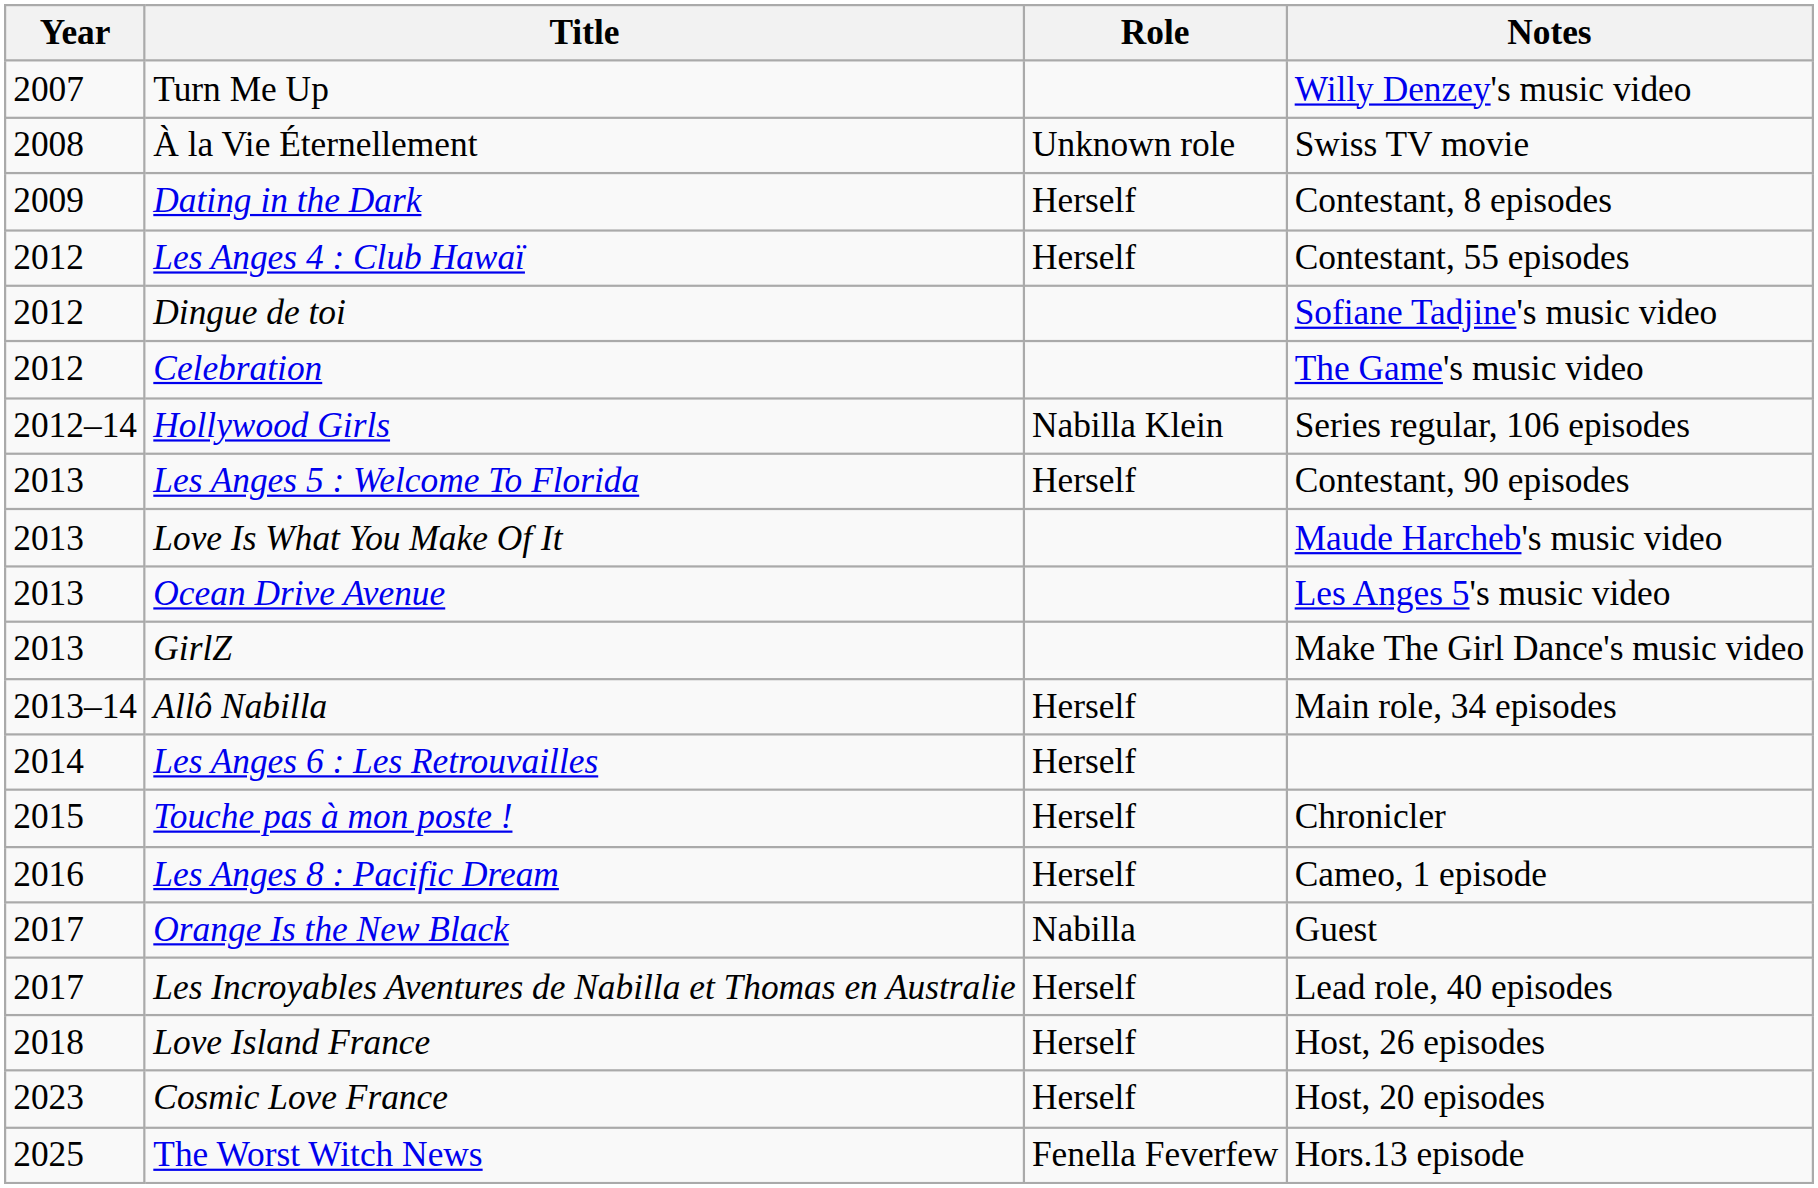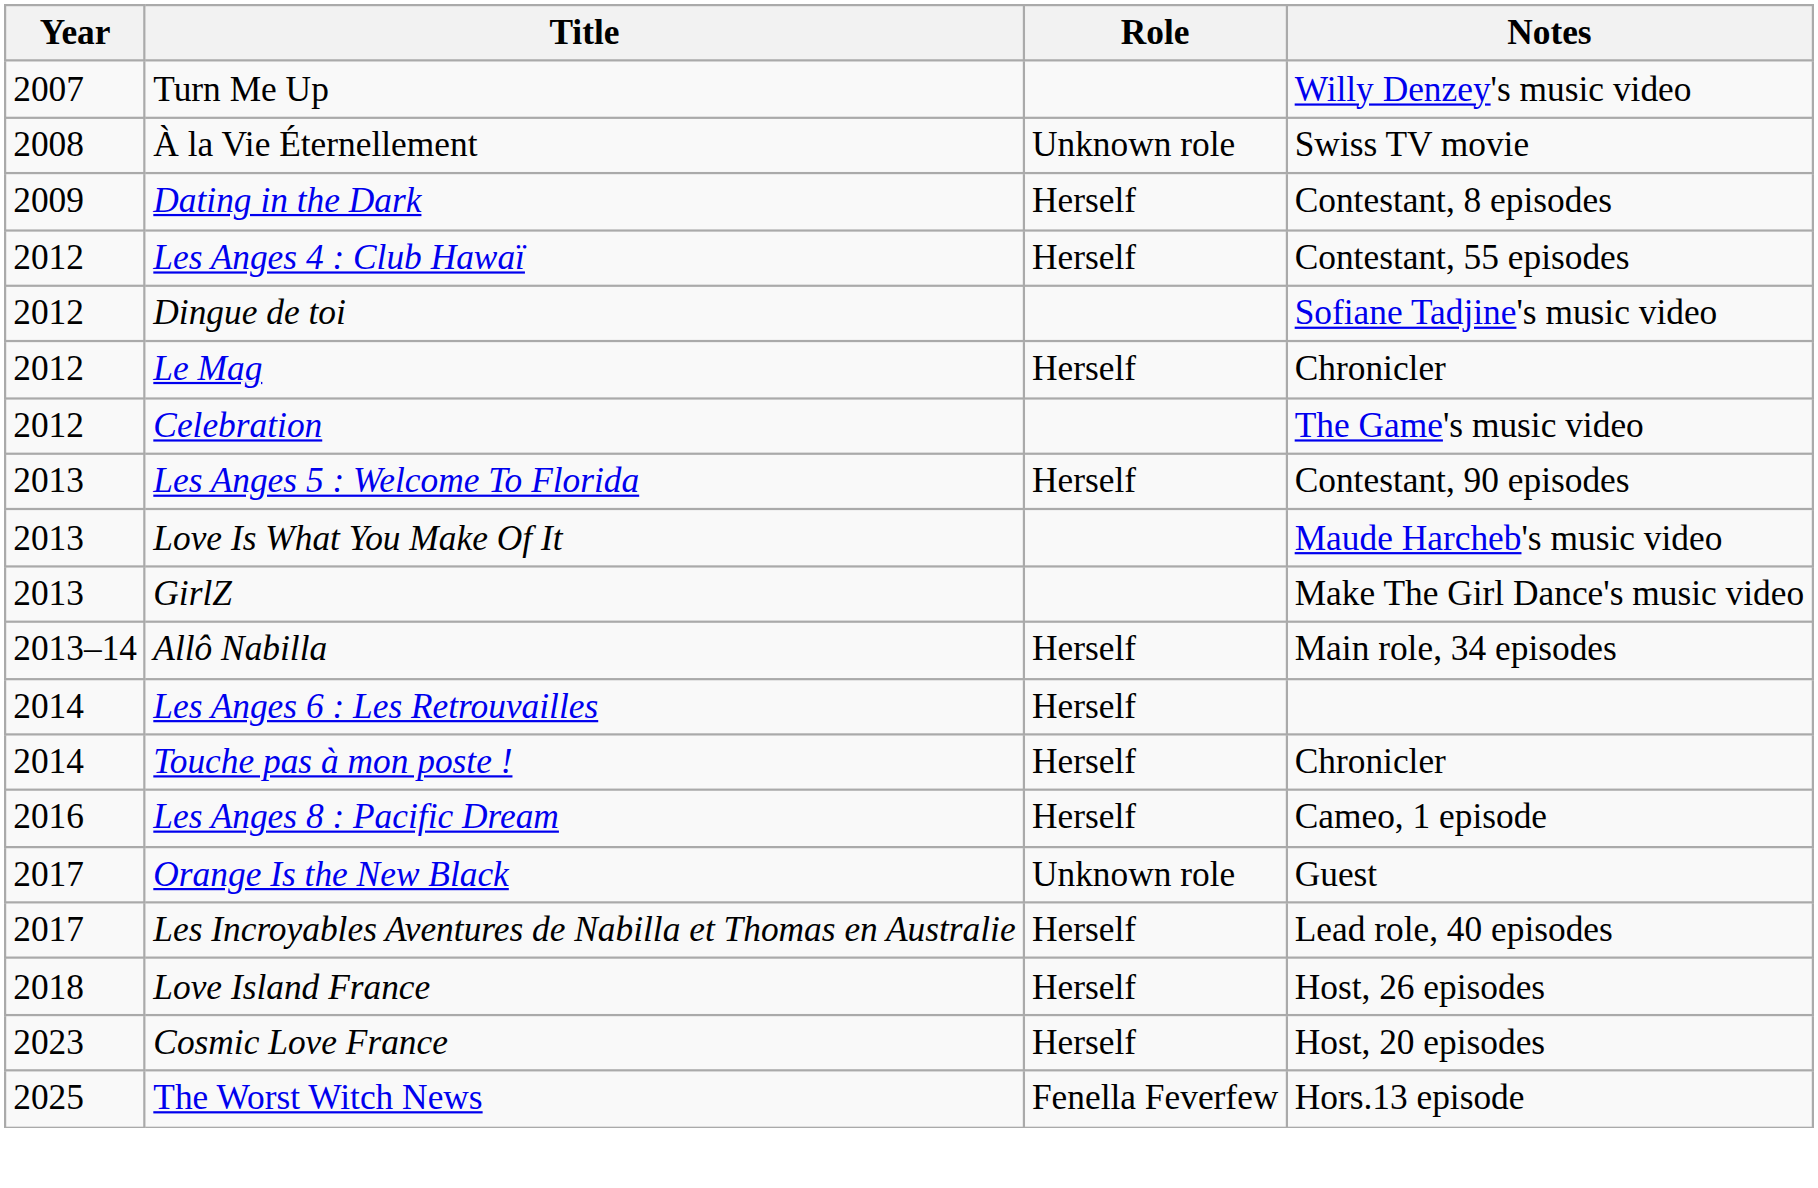 <table class="wikitable sortable">
 <tr>
 <th>Year</th>
 <th>Title</th>
 <th>Role</th>
 <th class="unsortable">Notes</th>
 </tr>
 <tr>
 <td>2007</td>
 <td>Turn Me Up</td>
 <td></td>
 <td><a href='#'>Willy Denzey</a>'s music video</td>
 </tr>
 <tr>
 <td>2008</td>
 <td>À la Vie Éternellement</td>
 <td>Unknown role</td>
 <td>Swiss TV movie</td>
 </tr>
 <tr>
 <td>2009</td>
 <td><em><a href='#'>Dating in the Dark</a></em></td>
 <td>Herself</td>
 <td>Contestant, 8 episodes</td>
 </tr>
 <tr>
 <td>2012</td>
 <td><em><a href='#'>Les Anges 4 : Club Hawaï</a></em></td>
 <td>Herself</td>
 <td>Contestant, 55 episodes</td>
 </tr>
 <tr>
 <td>2012</td>
 <td><em>Dingue de toi</em></td>
 <td></td>
 <td><a href='#'>Sofiane Tadjine</a>'s music video</td>
 </tr>
 <tr>
 <td>2012</td>
+<td><em><a href='#'>Le Mag</a></em></td>
+<td>Herself</td>
+<td>Chronicler</td>
+</tr>
+<tr>
+<td>2012</td>
 <td><em><a href='#'>Celebration</a></em></td>
 <td></td>
 <td><a href='#'>The Game</a>'s music video</td>
-</tr>
-<tr>
-<td>2012–14</td>
-<td><em><a href='#'>Hollywood Girls</a></em></td>
-<td>Nabilla Klein</td>
-<td>Series regular, 106 episodes</td>
 </tr>
 <tr>
 <td>2013</td>
 <td><em><a href='#'>Les Anges 5 : Welcome To Florida</a></em></td>
 <td>Herself</td>
 <td>Contestant, 90 episodes</td>
 </tr>
 <tr>
 <td>2013</td>
 <td><em>Love Is What You Make Of It</em></td>
 <td></td>
 <td><a href='#'>Maude Harcheb</a>'s music video</td>
-</tr>
-<tr>
-<td>2013</td>
-<td><em><a href='#'>Ocean Drive Avenue</a></em></td>
-<td></td>
-<td><a href='#'>Les Anges 5</a>'s music video</td>
 </tr>
 <tr>
 <td>2013</td>
 <td><em>GirlZ</em></td>
 <td></td>
 <td>Make The Girl Dance's music video</td>
 </tr>
 <tr>
 <td>2013–14</td>
 <td><em>Allô Nabilla</em></td>
 <td>Herself</td>
 <td>Main role, 34 episodes</td>
 </tr>
 <tr>
 <td>2014</td>
 <td><em><a href='#'>Les Anges 6 : Les Retrouvailles</a></em></td>
 <td>Herself</td>
 <td></td>
 </tr>
 <tr>
-<td>2015</td>
+<td>2014</td>
 <td><em><a href='#'>Touche pas à mon poste ! </a></em></td>
 <td>Herself</td>
 <td>Chronicler</td>
 </tr>
 <tr>
 <td>2016</td>
 <td><em><a href='#'>Les Anges 8 : Pacific Dream</a></em></td>
 <td>Herself</td>
 <td>Cameo, 1 episode</td>
 </tr>
 <tr>
 <td>2017</td>
 <td><em><a href='#'>Orange Is the New Black</a></em></td>
-<td>Nabilla</td>
+<td>Unknown role</td>
 <td>Guest</td>
 </tr>
 <tr>
 <td>2017</td>
 <td><em>Les Incroyables Aventures de Nabilla et Thomas en Australie</em></td>
 <td>Herself</td>
 <td>Lead role, 40 episodes</td>
 </tr>
 <tr>
 <td>2018</td>
 <td><em>Love Island France</em></td>
 <td>Herself</td>
 <td>Host, 26 episodes</td>
 </tr>
 <tr>
 <td>2023</td>
 <td><em>Cosmic Love France</em></td>
 <td>Herself</td>
 <td>Host, 20 episodes</td>
 </tr>
 <tr>
 <td>2025</td>
 <td><a href='#'>The Worst Witch News</a></td>
 <td>Fenella Feverfew</td>
 <td>Hors.13 episode</td>
 </tr>
 </table>
